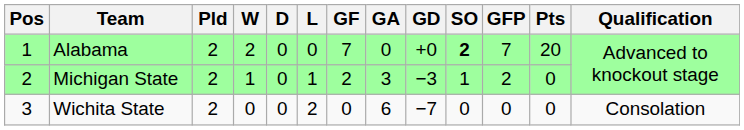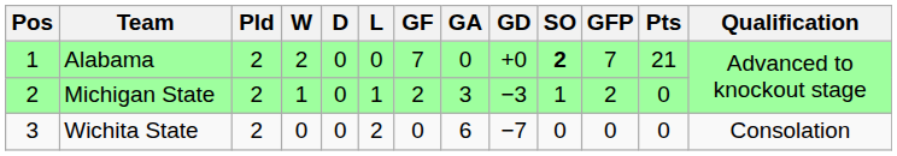 <table class="wikitable" style="text-align:center; margin: 1em auto">
 <tr>
 <th style="width:2em">Pos</th>
 <th style="width:13em">Team</th>
 <th style="width:2em">Pld</th>
 <th style="width:2em">W</th>
 <th style="width:2em">D</th>
 <th style="width:2em">L</th>
 <th style="width:2em">GF</th>
 <th style="width:2em">GA</th>
 <th style="width:2em">GD</th>
 <th>SO</th>
 <th>GFP</th>
 <th style="width:2em">Pts</th>
 <th style="width:13em">Qualification</th>
 </tr>
 <tr bgcolor="#9eff9e">
 <td>1</td>
 <td style="text-align:left">Alabama</td>
 <td>2</td>
 <td>2</td>
 <td>0</td>
 <td>0</td>
 <td>7</td>
 <td>0</td>
 <td>+0</td>
 <td><strong>2</strong></td>
 <td>7</td>
-<td>20</td>
+<td>21</td>
 <td rowspan="2">Advanced to knockout stage</td>
 </tr>
 <tr bgcolor="#9eff9e">
 <td>2</td>
 <td style="text-align:left">Michigan State</td>
 <td>2</td>
 <td>1</td>
 <td>0</td>
 <td>1</td>
 <td>2</td>
 <td>3</td>
 <td>−3</td>
 <td>1</td>
 <td>2</td>
 <td>0</td>
 </tr>
 <tr>
 <td>3</td>
 <td style="text-align:left">Wichita State</td>
 <td>2</td>
 <td>0</td>
 <td>0</td>
 <td>2</td>
 <td>0</td>
 <td>6</td>
 <td>−7</td>
 <td>0</td>
 <td>0</td>
 <td>0</td>
 <td>Consolation</td>
 </tr>
 </table>
